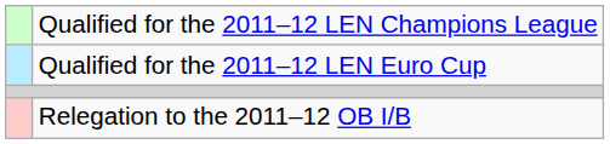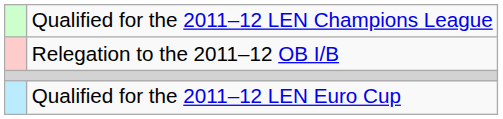 <table class="wikitable" style="text-align: left;">
 <tr>
 <td width=10px bgcolor=#ccffcc></td>
 <td>Qualified for the <a href='#'>2011–12 LEN Champions League</a></td>
 </tr>
 <tr>
-<td width=10px bgcolor=#bbebff></td>
-<td>Qualified for the <a href='#'>2011–12 LEN Euro Cup</a></td>
+<td width=10px bgcolor=#ffcccc></td>
+<td>Relegation to the 2011–12 <a href='#'>OB I/B</a></td>
 </tr>
 <tr>
 <td colspan=2 height=1px bgcolor=lightgrey></td>
 </tr>
 <tr>
-<td width=10px bgcolor=#ffcccc></td>
-<td>Relegation to the 2011–12 <a href='#'>OB I/B</a></td>
+<td width=10px bgcolor=#bbebff></td>
+<td>Qualified for the <a href='#'>2011–12 LEN Euro Cup</a></td>
 </tr>
 </table>
